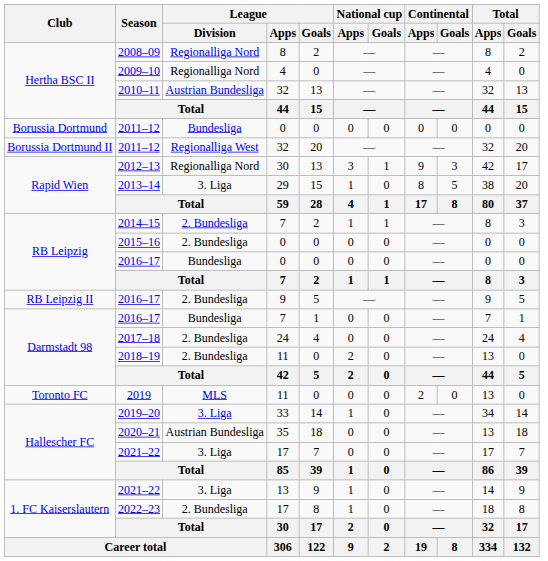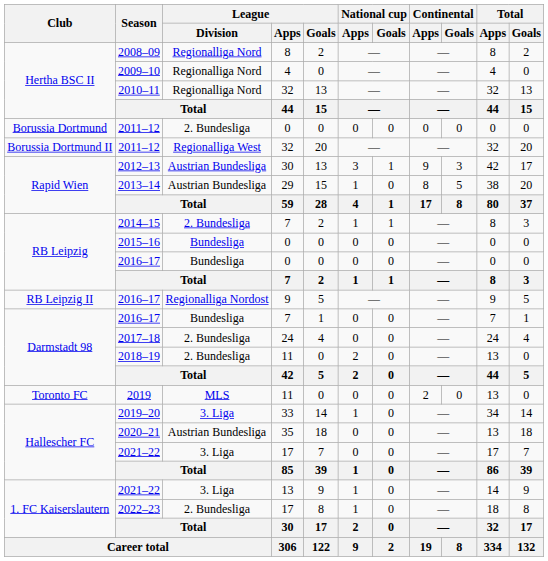 <table class="wikitable" style="text-align:center">
 <tr>
 <th rowspan="2">Club</th>
 <th rowspan="2">Season</th>
 <th colspan="3">League</th>
 <th colspan="2">National cup</th>
 <th colspan="2">Continental</th>
 <th colspan="2">Total</th>
 </tr>
 <tr>
 <th>Division</th>
 <th>Apps</th>
 <th>Goals</th>
 <th>Apps</th>
 <th>Goals</th>
 <th>Apps</th>
 <th>Goals</th>
 <th>Apps</th>
 <th>Goals</th>
 </tr>
 <tr>
 <td rowspan="4"><a href='#'>Hertha BSC II</a></td>
 <td><a href='#'>2008–09</a></td>
 <td><a href='#'>Regionalliga Nord</a></td>
 <td>8</td>
 <td>2</td>
 <td colspan="2">—</td>
 <td colspan="2">—</td>
 <td>8</td>
 <td>2</td>
 </tr>
 <tr>
 <td><a href='#'>2009–10</a></td>
 <td>Regionalliga Nord</td>
 <td>4</td>
 <td>0</td>
 <td colspan="2">—</td>
 <td colspan="2">—</td>
 <td>4</td>
 <td>0</td>
 </tr>
 <tr>
 <td><a href='#'>2010–11</a></td>
-<td><a href='#'>Austrian Bundesliga</a></td>
+<td>Regionalliga Nord</td>
 <td>32</td>
 <td>13</td>
 <td colspan="2">—</td>
 <td colspan="2">—</td>
 <td>32</td>
 <td>13</td>
 </tr>
 <tr>
 <th colspan="2">Total</th>
 <th>44</th>
 <th>15</th>
 <th colspan="2">—</th>
 <th colspan="2">—</th>
 <th>44</th>
 <th>15</th>
 </tr>
 <tr>
 <td><a href='#'>Borussia Dortmund</a></td>
 <td><a href='#'>2011–12</a></td>
-<td><a href='#'>Bundesliga</a></td>
+<td>2. Bundesliga</td>
 <td>0</td>
 <td>0</td>
 <td>0</td>
 <td>0</td>
 <td>0</td>
 <td>0</td>
 <td>0</td>
 <td>0</td>
 </tr>
 <tr>
 <td><a href='#'>Borussia Dortmund II</a></td>
 <td><a href='#'>2011–12</a></td>
 <td><a href='#'>Regionalliga West</a></td>
 <td>32</td>
 <td>20</td>
 <td colspan="2">—</td>
 <td colspan="2">—</td>
 <td>32</td>
 <td>20</td>
 </tr>
 <tr>
 <td rowspan="3"><a href='#'>Rapid Wien</a></td>
 <td><a href='#'>2012–13</a></td>
-<td>Regionalliga Nord</td>
+<td><a href='#'>Austrian Bundesliga</a></td>
 <td>30</td>
 <td>13</td>
 <td>3</td>
 <td>1</td>
 <td>9</td>
 <td>3</td>
 <td>42</td>
 <td>17</td>
 </tr>
 <tr>
 <td><a href='#'>2013–14</a></td>
-<td>3. Liga</td>
+<td>Austrian Bundesliga</td>
 <td>29</td>
 <td>15</td>
 <td>1</td>
 <td>0</td>
 <td>8</td>
 <td>5</td>
 <td>38</td>
 <td>20</td>
 </tr>
 <tr>
 <th colspan="2">Total</th>
 <th>59</th>
 <th>28</th>
 <th>4</th>
 <th>1</th>
 <th>17</th>
 <th>8</th>
 <th>80</th>
 <th>37</th>
 </tr>
 <tr>
 <td rowspan="4"><a href='#'>RB Leipzig</a></td>
 <td><a href='#'>2014–15</a></td>
 <td><a href='#'>2. Bundesliga</a></td>
 <td>7</td>
 <td>2</td>
 <td>1</td>
 <td>1</td>
 <td colspan="2">—</td>
 <td>8</td>
 <td>3</td>
 </tr>
 <tr>
 <td><a href='#'>2015–16</a></td>
-<td>2. Bundesliga</td>
+<td><a href='#'>Bundesliga</a></td>
 <td>0</td>
 <td>0</td>
 <td>0</td>
 <td>0</td>
 <td colspan="2">—</td>
 <td>0</td>
 <td>0</td>
 </tr>
 <tr>
 <td><a href='#'>2016–17</a></td>
 <td>Bundesliga</td>
 <td>0</td>
 <td>0</td>
 <td>0</td>
 <td>0</td>
 <td colspan="2">—</td>
 <td>0</td>
 <td>0</td>
 </tr>
 <tr>
 <th colspan="2">Total</th>
 <th>7</th>
 <th>2</th>
 <th>1</th>
 <th>1</th>
 <th colspan="2">—</th>
 <th>8</th>
 <th>3</th>
 </tr>
 <tr>
 <td><a href='#'>RB Leipzig II</a></td>
 <td><a href='#'>2016–17</a></td>
-<td>2. Bundesliga</td>
+<td><a href='#'>Regionalliga Nordost</a></td>
 <td>9</td>
 <td>5</td>
 <td colspan="2">—</td>
 <td colspan="2">—</td>
 <td>9</td>
 <td>5</td>
 </tr>
 <tr>
 <td rowspan="4"><a href='#'>Darmstadt 98</a></td>
 <td><a href='#'>2016–17</a></td>
 <td>Bundesliga</td>
 <td>7</td>
 <td>1</td>
 <td>0</td>
 <td>0</td>
 <td colspan="2">—</td>
 <td>7</td>
 <td>1</td>
 </tr>
 <tr>
 <td><a href='#'>2017–18</a></td>
 <td>2. Bundesliga</td>
 <td>24</td>
 <td>4</td>
 <td>0</td>
 <td>0</td>
 <td colspan="2">—</td>
 <td>24</td>
 <td>4</td>
 </tr>
 <tr>
 <td><a href='#'>2018–19</a></td>
 <td>2. Bundesliga</td>
 <td>11</td>
 <td>0</td>
 <td>2</td>
 <td>0</td>
 <td colspan="2">—</td>
 <td>13</td>
 <td>0</td>
 </tr>
 <tr>
 <th colspan="2">Total</th>
 <th>42</th>
 <th>5</th>
 <th>2</th>
 <th>0</th>
 <th colspan="2">—</th>
 <th>44</th>
 <th>5</th>
 </tr>
 <tr>
 <td><a href='#'>Toronto FC</a></td>
 <td><a href='#'>2019</a></td>
 <td><a href='#'>MLS</a></td>
 <td>11</td>
 <td>0</td>
 <td>0</td>
 <td>0</td>
 <td>2</td>
 <td>0</td>
 <td>13</td>
 <td>0</td>
 </tr>
 <tr>
 <td rowspan="4"><a href='#'>Hallescher FC</a></td>
 <td><a href='#'>2019–20</a></td>
 <td><a href='#'>3. Liga</a></td>
 <td>33</td>
 <td>14</td>
 <td>1</td>
 <td>0</td>
 <td colspan="2">—</td>
 <td>34</td>
 <td>14</td>
 </tr>
 <tr>
 <td><a href='#'>2020–21</a></td>
 <td>Austrian Bundesliga</td>
 <td>35</td>
 <td>18</td>
 <td>0</td>
 <td>0</td>
 <td colspan="2">—</td>
 <td>13</td>
 <td>18</td>
 </tr>
 <tr>
 <td><a href='#'>2021–22</a></td>
 <td>3. Liga</td>
 <td>17</td>
 <td>7</td>
 <td>0</td>
 <td>0</td>
 <td colspan="2">—</td>
 <td>17</td>
 <td>7</td>
 </tr>
 <tr>
 <th colspan="2">Total</th>
 <th>85</th>
 <th>39</th>
 <th>1</th>
 <th>0</th>
 <th colspan="2">—</th>
 <th>86</th>
 <th>39</th>
 </tr>
 <tr>
 <td rowspan="3"><a href='#'>1. FC Kaiserslautern</a></td>
 <td><a href='#'>2021–22</a></td>
 <td>3. Liga</td>
 <td>13</td>
 <td>9</td>
 <td>1</td>
 <td>0</td>
 <td colspan="2">—</td>
 <td>14</td>
 <td>9</td>
 </tr>
 <tr>
 <td><a href='#'>2022–23</a></td>
 <td>2. Bundesliga</td>
 <td>17</td>
 <td>8</td>
 <td>1</td>
 <td>0</td>
 <td colspan="2">—</td>
 <td>18</td>
 <td>8</td>
 </tr>
 <tr>
 <th colspan="2">Total</th>
 <th>30</th>
 <th>17</th>
 <th>2</th>
 <th>0</th>
 <th colspan="2">—</th>
 <th>32</th>
 <th>17</th>
 </tr>
 <tr>
 <th colspan="3">Career total</th>
 <th>306</th>
 <th>122</th>
 <th>9</th>
 <th>2</th>
 <th>19</th>
 <th>8</th>
 <th>334</th>
 <th>132</th>
 </tr>
 </table>
